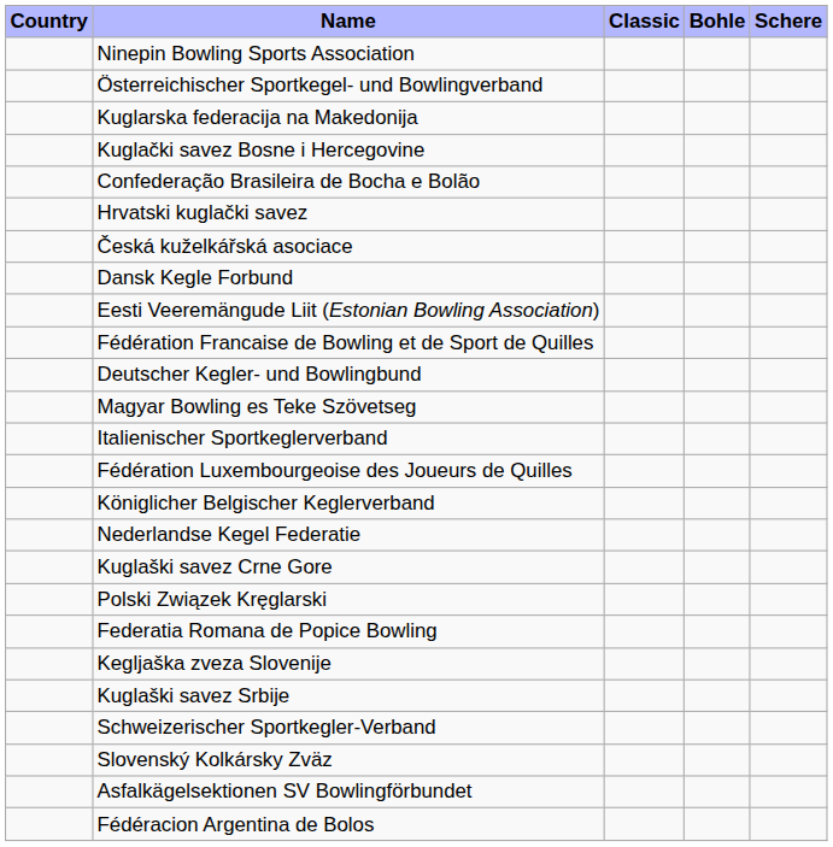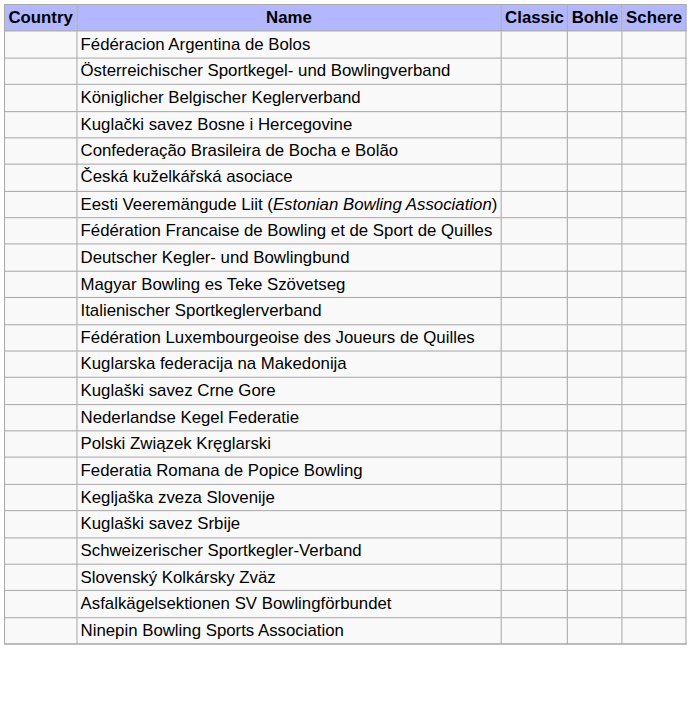 <table class="wikitable">
 <tr>
 <th style="background-color:#B3B7FF;">Country</th>
 <th style="background-color:#B3B7FF;">Name</th>
 <th style="background-color:#B3B7FF;">Classic</th>
 <th style="background-color:#B3B7FF;">Bohle</th>
 <th style="background-color:#B3B7FF;">Schere</th>
 </tr>
 <tr>
 <td></td>
-<td>Ninepin Bowling Sports Association</td>
+<td>Fédéracion Argentina de Bolos</td>
 <td></td>
 <td></td>
 <td></td>
 </tr>
 <tr>
 <td></td>
 <td>Österreichischer Sportkegel- und Bowlingverband</td>
 <td></td>
 <td></td>
 <td></td>
 </tr>
 <tr>
 <td></td>
-<td>Kuglarska federacija na Makedonija</td>
+<td>Königlicher Belgischer Keglerverband</td>
 <td></td>
 <td></td>
 <td></td>
 </tr>
 <tr>
 <td></td>
 <td>Kuglački savez Bosne i Hercegovine</td>
 <td></td>
 <td></td>
 <td></td>
 </tr>
 <tr>
 <td></td>
 <td>Confederação Brasileira de Bocha e Bolão</td>
 <td></td>
 <td></td>
 <td></td>
 </tr>
 <tr>
 <td></td>
-<td>Hrvatski kuglački savez</td>
-<td></td>
-<td></td>
-<td></td>
-</tr>
-<tr>
-<td></td>
 <td>Česká kuželkářská asociace</td>
-<td></td>
-<td></td>
-<td></td>
-</tr>
-<tr>
-<td></td>
-<td>Dansk Kegle Forbund</td>
 <td></td>
 <td></td>
 <td></td>
 </tr>
 <tr>
 <td></td>
 <td>Eesti Veeremängude Liit (<em>Estonian Bowling Association</em>)</td>
 <td></td>
 <td></td>
 <td></td>
 </tr>
 <tr>
 <td></td>
 <td>Fédération Francaise de Bowling et de Sport de Quilles</td>
 <td></td>
 <td></td>
 <td></td>
 </tr>
 <tr>
 <td></td>
 <td>Deutscher Kegler- und Bowlingbund</td>
 <td></td>
 <td></td>
 <td></td>
 </tr>
 <tr>
 <td></td>
 <td>Magyar Bowling es Teke Szövetseg</td>
 <td></td>
 <td></td>
 <td></td>
 </tr>
 <tr>
 <td></td>
 <td>Italienischer Sportkeglerverband</td>
 <td></td>
 <td></td>
 <td></td>
 </tr>
 <tr>
 <td></td>
 <td>Fédération Luxembourgeoise des Joueurs de Quilles</td>
 <td></td>
 <td></td>
 <td></td>
 </tr>
 <tr>
 <td></td>
-<td>Königlicher Belgischer Keglerverband</td>
+<td>Kuglarska federacija na Makedonija</td>
+<td></td>
+<td></td>
+<td></td>
+</tr>
+<tr>
+<td></td>
+<td>Kuglaški savez Crne Gore</td>
 <td></td>
 <td></td>
 <td></td>
 </tr>
 <tr>
 <td></td>
 <td>Nederlandse Kegel Federatie</td>
-<td></td>
-<td></td>
-<td></td>
-</tr>
-<tr>
-<td></td>
-<td>Kuglaški savez Crne Gore</td>
 <td></td>
 <td></td>
 <td></td>
 </tr>
 <tr>
 <td></td>
 <td>Polski Związek Kręglarski</td>
 <td></td>
 <td></td>
 <td></td>
 </tr>
 <tr>
 <td></td>
 <td>Federatia Romana de Popice Bowling</td>
 <td></td>
 <td></td>
 <td></td>
 </tr>
 <tr>
 <td></td>
 <td>Kegljaška zveza Slovenije</td>
 <td></td>
 <td></td>
 <td></td>
 </tr>
 <tr>
 <td></td>
 <td>Kuglaški savez Srbije</td>
 <td></td>
 <td></td>
 <td></td>
 </tr>
 <tr>
 <td></td>
 <td>Schweizerischer Sportkegler-Verband</td>
 <td></td>
 <td></td>
 <td></td>
 </tr>
 <tr>
 <td></td>
 <td>Slovenský Kolkársky Zväz</td>
 <td></td>
 <td></td>
 <td></td>
 </tr>
 <tr>
 <td></td>
 <td>Asfalkägelsektionen SV Bowlingförbundet</td>
 <td></td>
 <td></td>
 <td></td>
 </tr>
 <tr>
 <td></td>
-<td>Fédéracion Argentina de Bolos</td>
+<td>Ninepin Bowling Sports Association</td>
 <td></td>
 <td></td>
 <td></td>
 </tr>
 <tr>
 </tr>
 </table>
